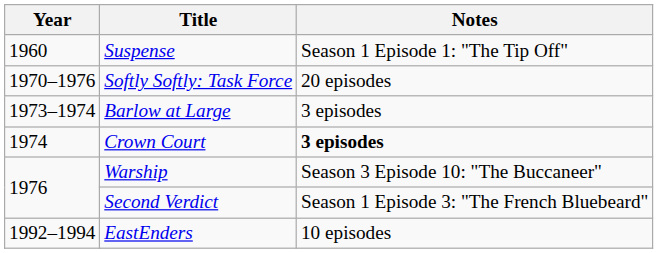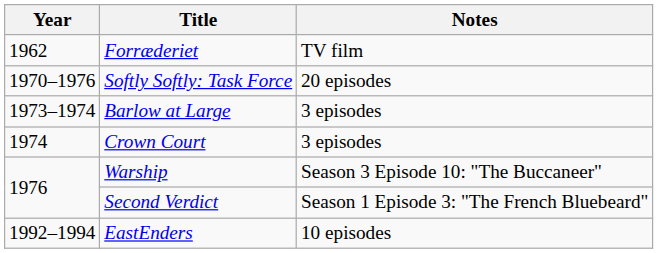 <table class="wikitable">
 <tr>
 <th>Year</th>
 <th>Title</th>
 <th>Notes</th>
 </tr>
 <tr>
-<td>1960</td>
-<td><em><a href='#'>Suspense</a></em></td>
-<td>Season 1 Episode 1: "The Tip Off"</td>
+<td>1962</td>
+<td><em><a href='#'>Forræderiet</a></em></td>
+<td>TV film</td>
 </tr>
 <tr>
 <td>1970–1976</td>
 <td><em><a href='#'>Softly Softly: Task Force</a></em></td>
 <td>20 episodes</td>
 </tr>
 <tr>
 <td>1973–1974</td>
 <td><em><a href='#'>Barlow at Large</a></em></td>
 <td>3 episodes</td>
 </tr>
 <tr>
 <td>1974</td>
 <td><em><a href='#'>Crown Court</a></em></td>
-<td><strong>3 episodes</strong></td>
+<td>3 episodes</td>
 </tr>
 <tr>
 <td rowspan="2">1976</td>
 <td><em><a href='#'>Warship</a></em></td>
 <td>Season 3 Episode 10: "The Buccaneer"</td>
 </tr>
 <tr>
 <td><em><a href='#'>Second Verdict</a></em></td>
 <td>Season 1 Episode 3: "The French Bluebeard"</td>
 </tr>
 <tr>
 <td>1992–1994</td>
 <td><em><a href='#'>EastEnders</a></em></td>
 <td>10 episodes</td>
 </tr>
 </table>
